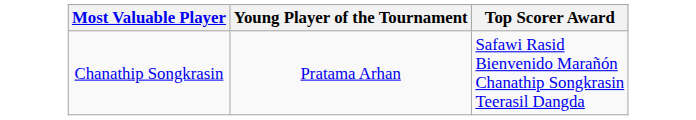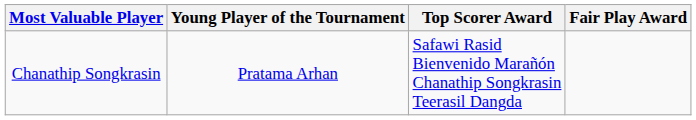 <table class="wikitable" style="text-align:center; margin:auto;">
 <tr>
 <th><a href='#'>Most Valuable Player</a></th>
 <th>Young Player of the Tournament</th>
 <th>Top Scorer Award</th>
+<th>Fair Play Award</th>
 </tr>
 <tr>
 <td> <a href='#'>Chanathip Songkrasin</a></td>
 <td> <a href='#'>Pratama Arhan</a></td>
 <td align="left"> <a href='#'>Safawi Rasid</a><br> <a href='#'>Bienvenido Marañón</a><br>  <a href='#'>Chanathip Songkrasin</a><br>  <a href='#'>Teerasil Dangda</a></td>
+<td></td>
 </tr>
 </table>
